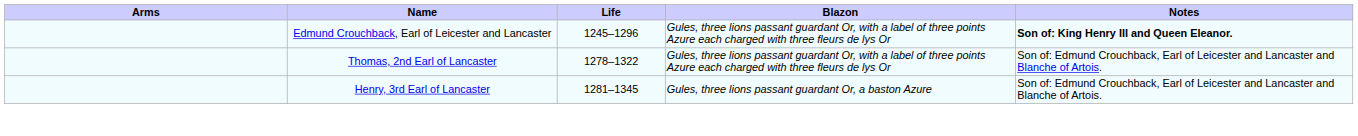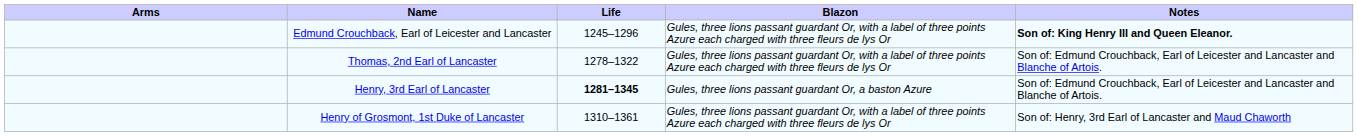 <table width="100%" border="1" cellpadding="2" cellspacing="0" style="margin: 0.5em 0.3em 0.5em 0; background: #f9f9f9; border: 1px #aaa solid; border-collapse: collapse;">
 <tr>
 <th width="21%" bgcolor = "#ccccff">Arms</th>
 <th width="20%" bgcolor = "#ccccff">Name</th>
 <th width="8%" bgcolor = "#ccccff">Life</th>
 <th width="26%" bgcolor = "#ccccff">Blazon</th>
 <th width="26%" bgcolor = "#ccccff">Notes</th>
 </tr>
 <tr bgcolor=f0fcff>
 <td align="center"></td>
 <td align="center"><a href='#'>Edmund Crouchback</a>, Earl of Leicester and Lancaster</td>
 <td align="center">1245–1296</td>
 <td><em>Gules, three lions passant guardant Or, with a label of three points Azure each charged with three fleurs de lys Or</em></td>
 <td><strong>Son of: King Henry III and Queen Eleanor.</strong></td>
 </tr>
 <tr bgcolor=f0fcff>
 <td align="center"></td>
 <td align="center"><a href='#'>Thomas, 2nd Earl of Lancaster</a></td>
 <td align="center">1278–1322</td>
 <td><em>Gules, three lions passant guardant Or, with a label of three points Azure each charged with three fleurs de lys Or</em></td>
 <td>Son of: Edmund Crouchback, Earl of Leicester and Lancaster and <a href='#'>Blanche of Artois</a>.</td>
 </tr>
 <tr bgcolor=f0fcff>
 <td align="center"></td>
 <td align="center"><a href='#'>Henry, 3rd Earl of Lancaster</a></td>
-<td align="center">1281–1345</td>
+<td align="center"><strong>1281–1345</strong></td>
 <td><em>Gules, three lions passant guardant Or, a baston Azure</em></td>
 <td>Son of: Edmund Crouchback, Earl of Leicester and Lancaster and Blanche of Artois.</td>
 </tr>
+<tr bgcolor=f0fcff>
+<td align="center"></td>
+<td align="center"><a href='#'>Henry of Grosmont, 1st Duke of Lancaster</a></td>
+<td align="center">1310–1361</td>
+<td><em>Gules, three lions passant guardant Or, with a label of three points Azure each charged with three fleurs de lys Or</em></td>
+<td>Son of: Henry, 3rd Earl of Lancaster and <a href='#'>Maud Chaworth</a></td>
+</tr>
 </table>
